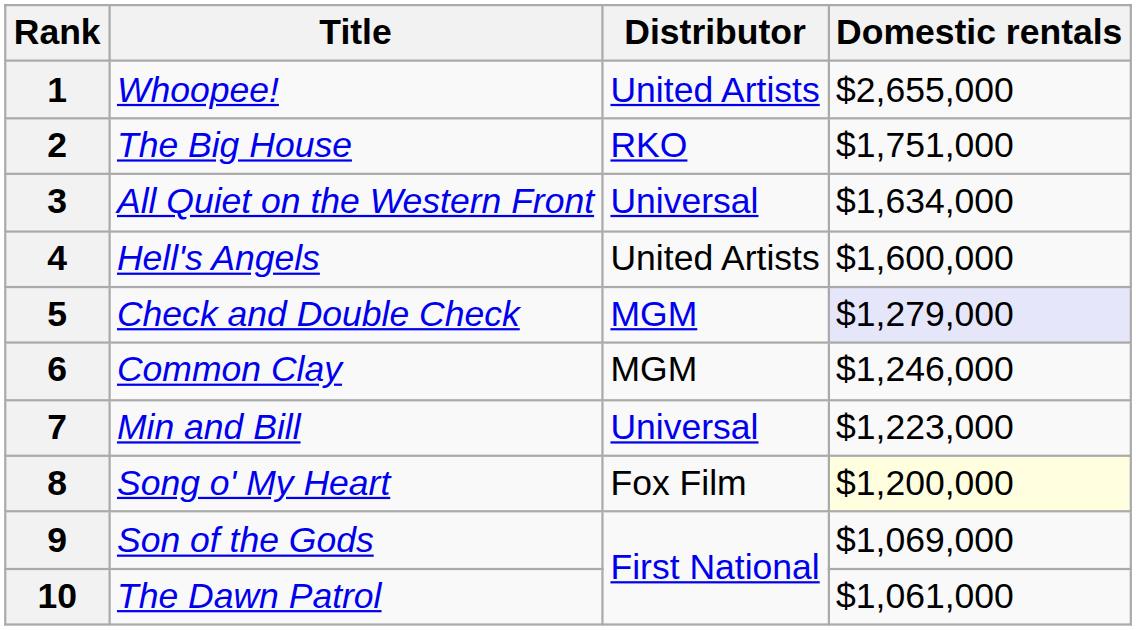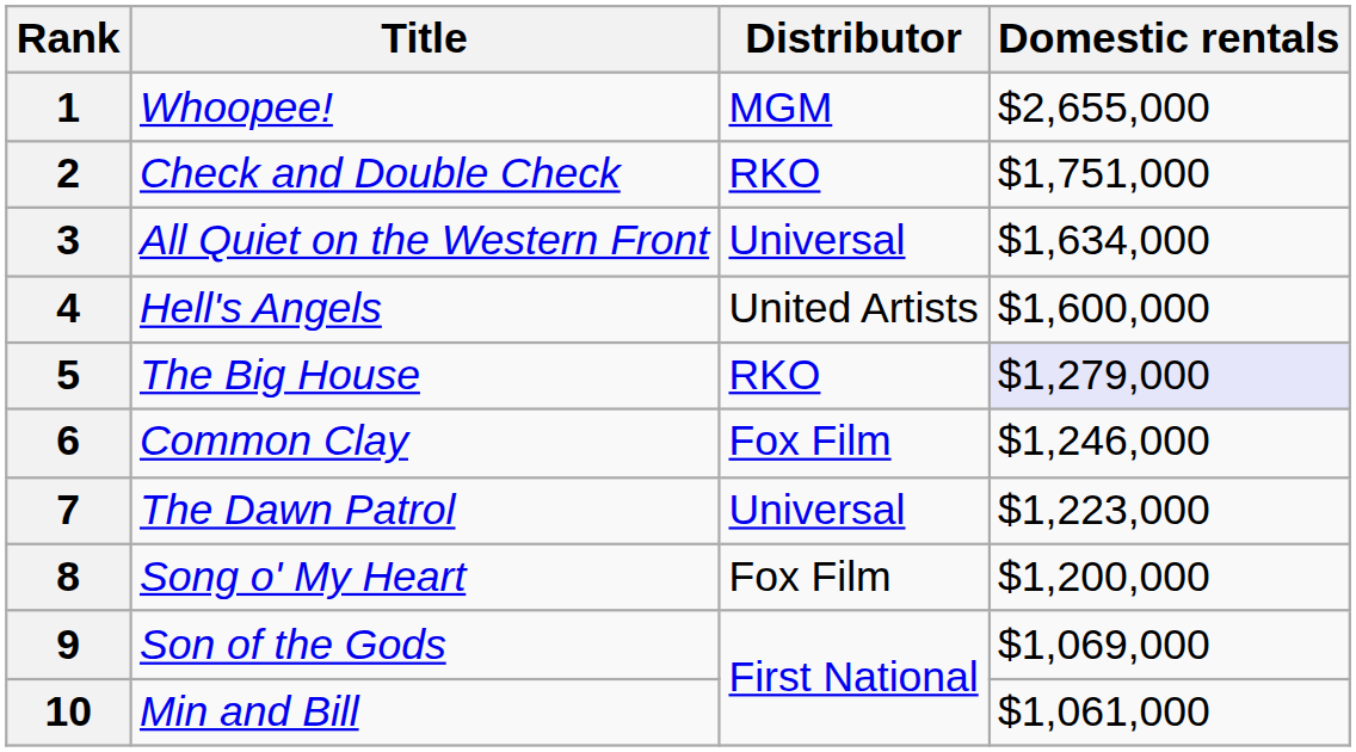 <table class="wikitable sortable" style="margin:auto; margin:auto;">
 <tr>
 <th>Rank</th>
 <th>Title</th>
 <th>Distributor</th>
 <th>Domestic rentals</th>
 </tr>
 <tr>
 <th style="text-align:center;"><strong>1</strong></th>
 <td><em><a href='#'>Whoopee!</a></em></td>
-<td><a href='#'>United Artists</a></td>
+<td><a href='#'>MGM</a></td>
 <td>$2,655,000</td>
 </tr>
 <tr>
 <th style="text-align:center;"><strong>2</strong></th>
-<td><em><a href='#'>The Big House</a></em></td>
+<td><em><a href='#'>Check and Double Check</a></em></td>
 <td><a href='#'>RKO</a></td>
 <td>$1,751,000</td>
 </tr>
 <tr>
 <th style="text-align:center;"><strong>3</strong></th>
 <td><em><a href='#'>All Quiet on the Western Front</a></em></td>
 <td><a href='#'>Universal</a></td>
 <td>$1,634,000</td>
 </tr>
 <tr>
 <th style="text-align:center;"><strong>4</strong></th>
 <td><em><a href='#'>Hell's Angels</a></em></td>
 <td>United Artists</td>
 <td>$1,600,000</td>
 </tr>
 <tr>
 <th style="text-align:center;"><strong>5</strong></th>
-<td><em><a href='#'>Check and Double Check</a></em></td>
-<td><a href='#'>MGM</a></td>
+<td><em><a href='#'>The Big House</a></em></td>
+<td><a href='#'>RKO</a></td>
 <td style="background: lavender;">$1,279,000</td>
 </tr>
 <tr>
 <th style="text-align:center;"><strong>6</strong></th>
 <td><em><a href='#'>Common Clay</a></em></td>
-<td>MGM</td>
+<td><a href='#'>Fox Film</a></td>
 <td>$1,246,000</td>
 </tr>
 <tr>
 <th style="text-align:center;"><strong>7</strong></th>
-<td><em><a href='#'>Min and Bill</a></em></td>
+<td><em><a href='#'>The Dawn Patrol</a></em></td>
 <td><a href='#'>Universal</a></td>
 <td>$1,223,000</td>
 </tr>
 <tr>
 <th style="text-align:center;"><strong>8</strong></th>
 <td><em><a href='#'>Song o' My Heart</a></em></td>
 <td>Fox Film</td>
-<td style="background: lightyellow;">$1,200,000</td>
+<td>$1,200,000</td>
 </tr>
 <tr>
 <th style="text-align:center;"><strong>9</strong></th>
 <td><em><a href='#'>Son of the Gods</a></em></td>
 <td rowspan="2"><a href='#'>First National</a></td>
 <td>$1,069,000</td>
 </tr>
 <tr>
 <th style="text-align:center;"><strong>10</strong></th>
-<td><em><a href='#'>The Dawn Patrol</a></em></td>
+<td><em><a href='#'>Min and Bill</a></em></td>
 <td>$1,061,000</td>
 </tr>
 </table>
